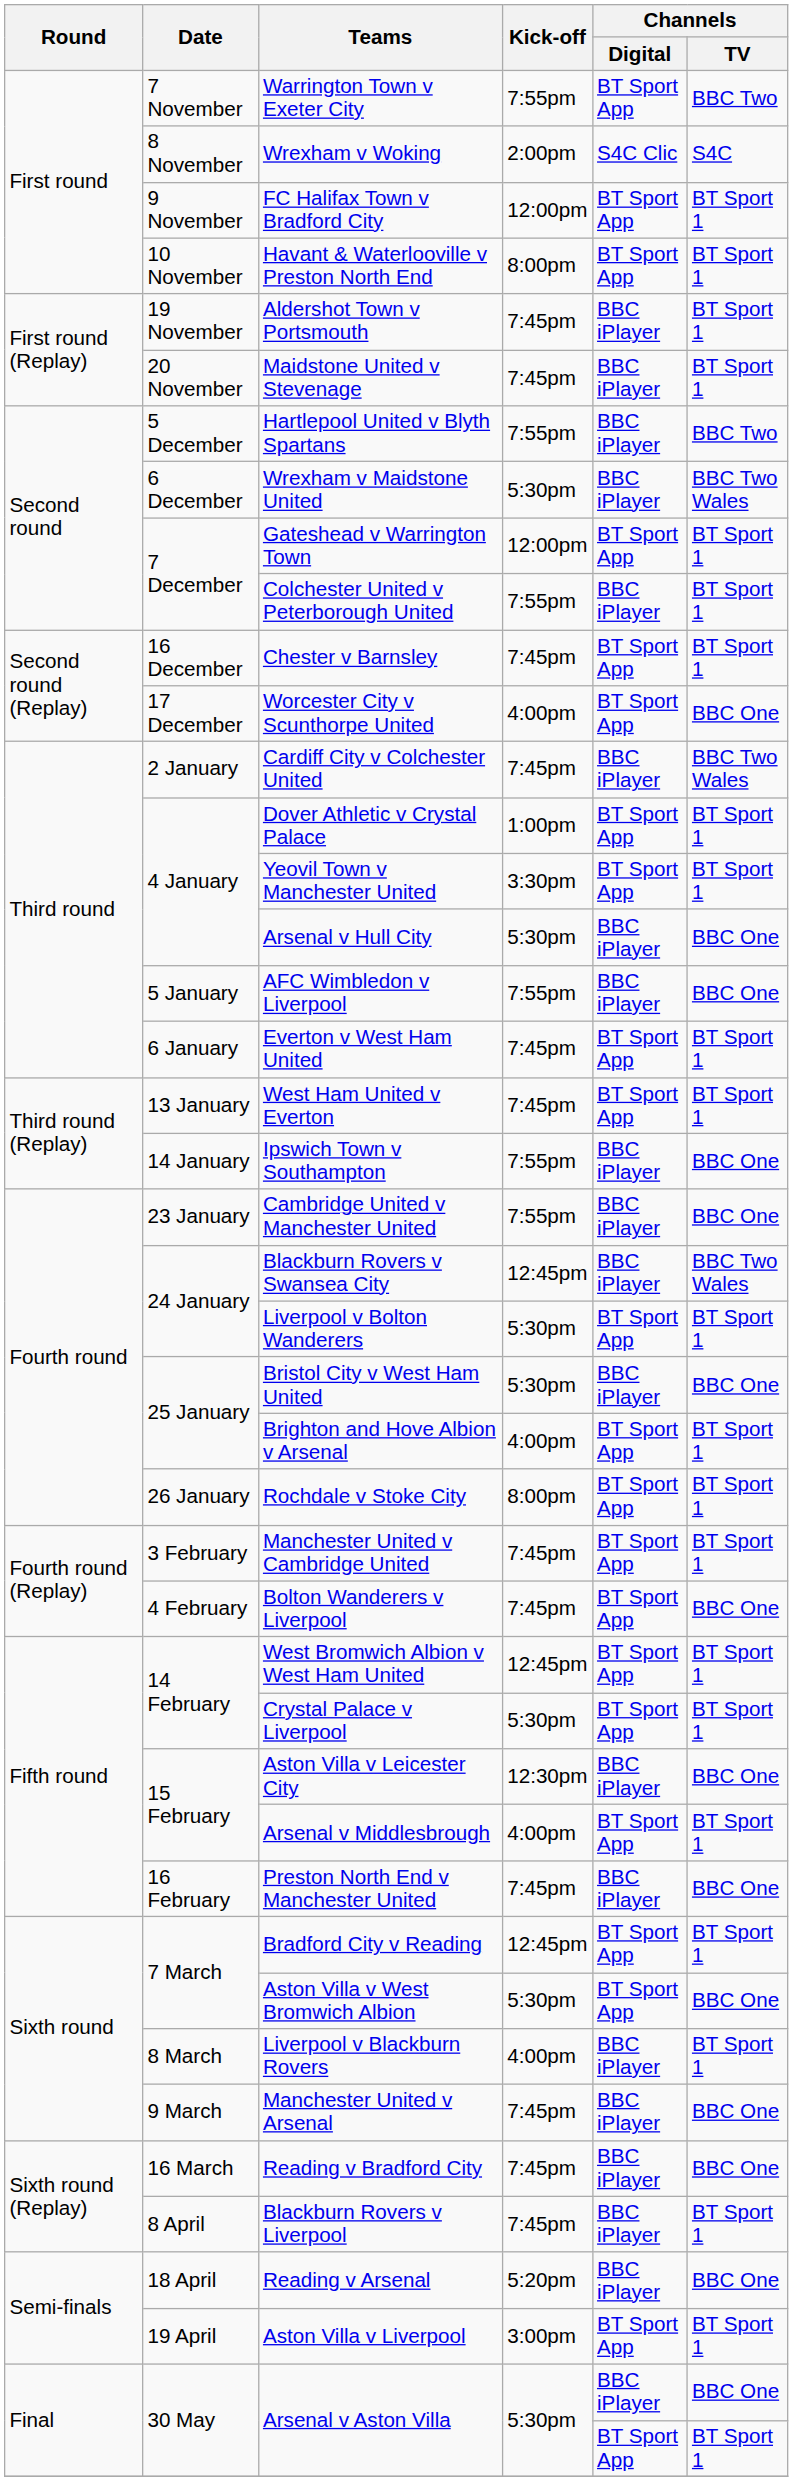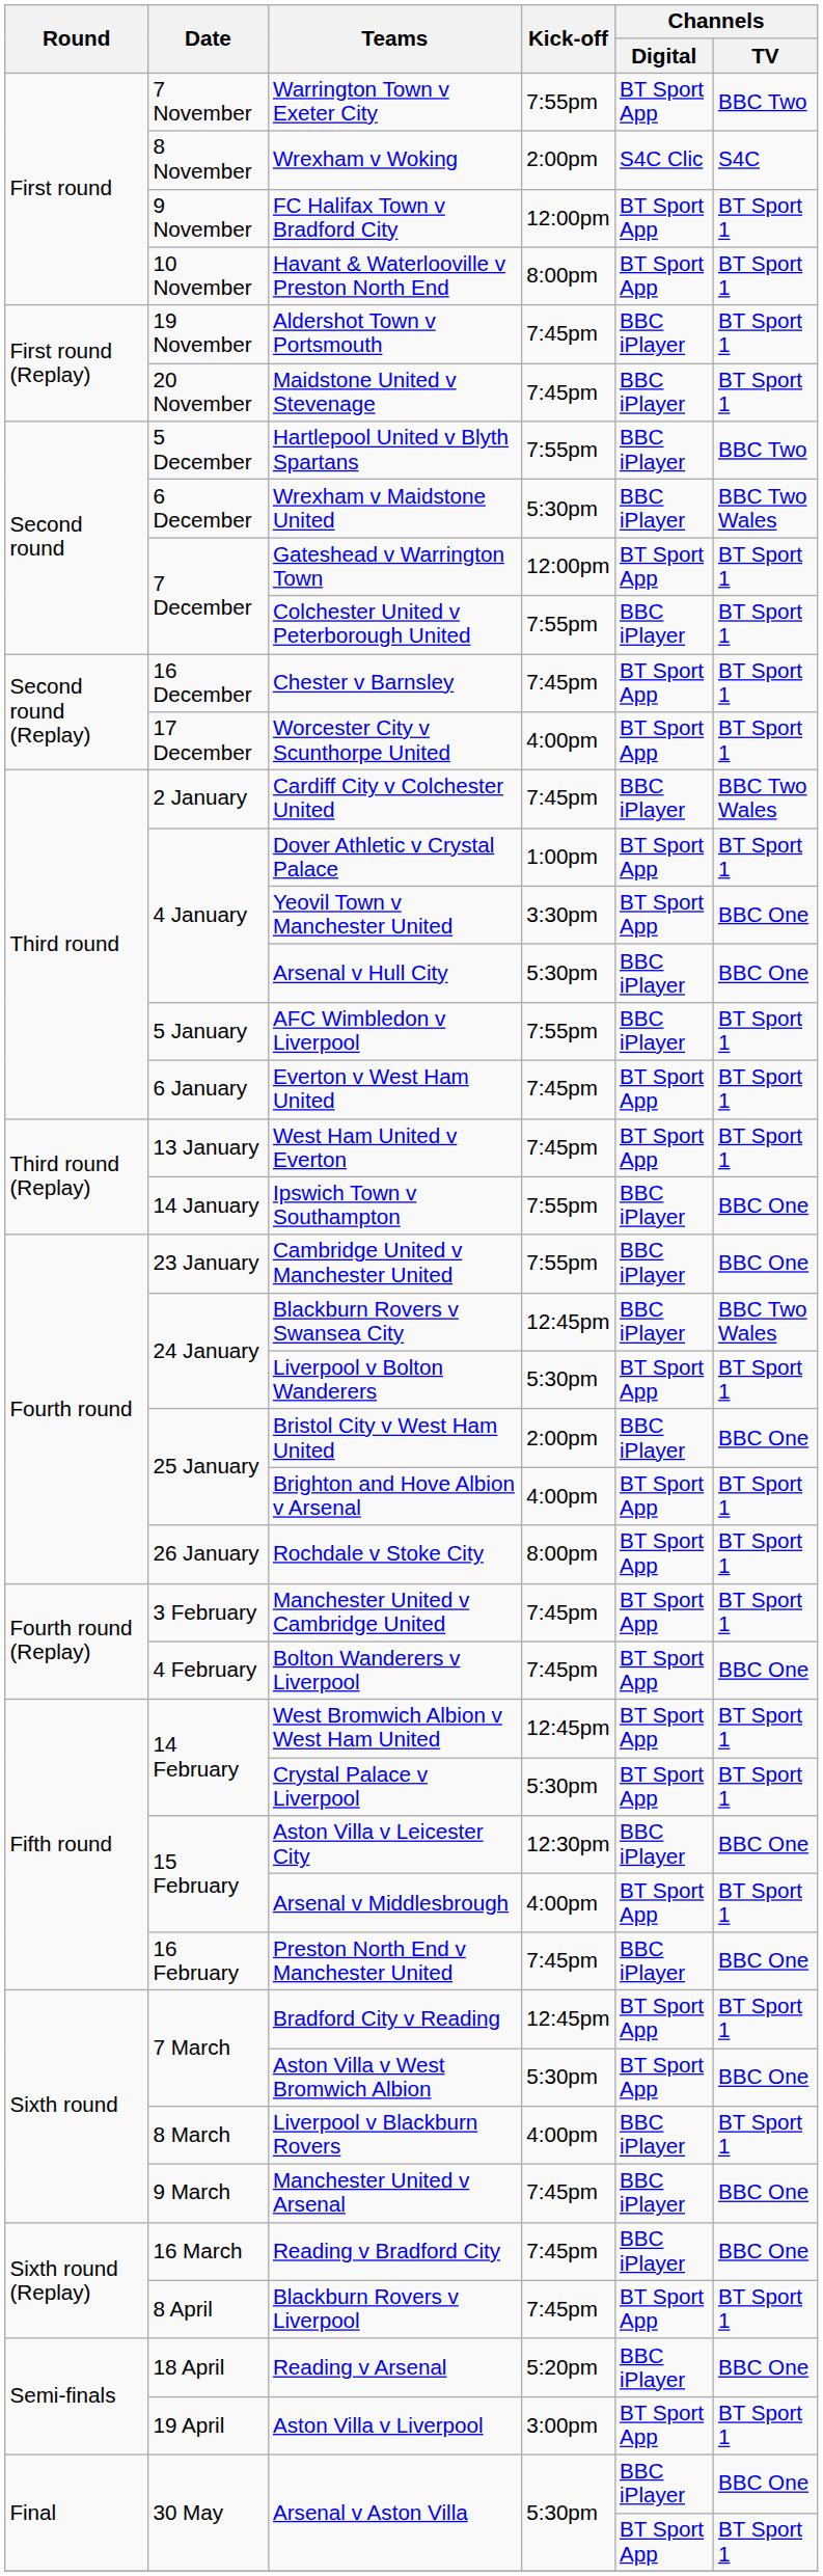 <table class="wikitable">
 <tr>
 <th rowspan=2>Round</th>
 <th rowspan=2>Date</th>
 <th rowspan=2>Teams</th>
 <th rowspan=2>Kick-off</th>
 <th colspan=2>Channels</th>
 </tr>
 <tr>
 <th>Digital</th>
 <th>TV</th>
 </tr>
 <tr>
 <td rowspan=4>First round</td>
 <td>7 November</td>
 <td><a href='#'>Warrington Town v Exeter City</a></td>
 <td>7:55pm</td>
 <td><a href='#'>BT Sport App</a></td>
 <td><a href='#'>BBC Two</a></td>
 </tr>
 <tr>
 <td>8 November</td>
 <td><a href='#'>Wrexham v Woking</a></td>
 <td>2:00pm</td>
 <td><a href='#'>S4C Clic</a></td>
 <td><a href='#'>S4C</a></td>
 </tr>
 <tr>
 <td>9 November</td>
 <td><a href='#'>FC Halifax Town v Bradford City</a></td>
 <td>12:00pm</td>
 <td><a href='#'>BT Sport App</a></td>
 <td><a href='#'>BT Sport 1</a></td>
 </tr>
 <tr>
 <td>10 November</td>
 <td><a href='#'>Havant & Waterlooville v Preston North End</a></td>
 <td>8:00pm</td>
 <td><a href='#'>BT Sport App</a></td>
 <td><a href='#'>BT Sport 1</a></td>
 </tr>
 <tr>
 <td rowspan=2>First round (Replay)</td>
 <td>19 November</td>
 <td><a href='#'>Aldershot Town v Portsmouth</a></td>
 <td>7:45pm</td>
 <td><a href='#'>BBC iPlayer</a></td>
 <td><a href='#'>BT Sport 1</a></td>
 </tr>
 <tr>
 <td>20 November</td>
 <td><a href='#'>Maidstone United v Stevenage</a></td>
 <td>7:45pm</td>
 <td><a href='#'>BBC iPlayer</a></td>
 <td><a href='#'>BT Sport 1</a></td>
 </tr>
 <tr>
 <td rowspan=4>Second round</td>
 <td>5 December</td>
 <td><a href='#'>Hartlepool United v Blyth Spartans</a></td>
 <td>7:55pm</td>
 <td><a href='#'>BBC iPlayer</a></td>
 <td><a href='#'>BBC Two</a></td>
 </tr>
 <tr>
 <td>6 December</td>
 <td><a href='#'>Wrexham v Maidstone United</a></td>
 <td>5:30pm</td>
 <td><a href='#'>BBC iPlayer</a></td>
 <td><a href='#'>BBC Two Wales</a></td>
 </tr>
 <tr>
 <td rowspan=2>7 December</td>
 <td><a href='#'>Gateshead v Warrington Town</a></td>
 <td>12:00pm</td>
 <td><a href='#'>BT Sport App</a></td>
 <td><a href='#'>BT Sport 1</a></td>
 </tr>
 <tr>
 <td><a href='#'>Colchester United v Peterborough United</a></td>
 <td>7:55pm</td>
 <td><a href='#'>BBC iPlayer</a></td>
 <td><a href='#'>BT Sport 1</a></td>
 </tr>
 <tr>
 <td rowspan=2>Second round (Replay)</td>
 <td>16 December</td>
 <td><a href='#'>Chester v Barnsley</a></td>
 <td>7:45pm</td>
 <td><a href='#'>BT Sport App</a></td>
 <td><a href='#'>BT Sport 1</a></td>
 </tr>
 <tr>
 <td>17 December</td>
 <td><a href='#'>Worcester City v Scunthorpe United</a></td>
 <td>4:00pm</td>
 <td><a href='#'>BT Sport App</a></td>
-<td><a href='#'>BBC One</a></td>
+<td><a href='#'>BT Sport 1</a></td>
 </tr>
 <tr>
 <td rowspan=6>Third round</td>
 <td>2 January</td>
 <td><a href='#'>Cardiff City v Colchester United</a></td>
 <td>7:45pm</td>
 <td><a href='#'>BBC iPlayer</a></td>
 <td><a href='#'>BBC Two Wales</a></td>
 </tr>
 <tr>
 <td rowspan=3>4 January</td>
 <td><a href='#'>Dover Athletic v Crystal Palace</a></td>
 <td>1:00pm</td>
 <td><a href='#'>BT Sport App</a></td>
 <td><a href='#'>BT Sport 1</a></td>
 </tr>
 <tr>
 <td><a href='#'>Yeovil Town v Manchester United</a></td>
 <td>3:30pm</td>
 <td><a href='#'>BT Sport App</a></td>
-<td><a href='#'>BT Sport 1</a></td>
+<td><a href='#'>BBC One</a></td>
 </tr>
 <tr>
 <td><a href='#'>Arsenal v Hull City</a></td>
 <td>5:30pm</td>
 <td><a href='#'>BBC iPlayer</a></td>
 <td><a href='#'>BBC One</a></td>
 </tr>
 <tr>
 <td>5 January</td>
 <td><a href='#'>AFC Wimbledon v Liverpool</a></td>
 <td>7:55pm</td>
 <td><a href='#'>BBC iPlayer</a></td>
-<td><a href='#'>BBC One</a></td>
+<td><a href='#'>BT Sport 1</a></td>
 </tr>
 <tr>
 <td>6 January</td>
 <td><a href='#'>Everton v West Ham United</a></td>
 <td>7:45pm</td>
 <td><a href='#'>BT Sport App</a></td>
 <td><a href='#'>BT Sport 1</a></td>
 </tr>
 <tr>
 <td rowspan=2>Third round (Replay)</td>
 <td>13 January</td>
 <td><a href='#'>West Ham United v Everton</a></td>
 <td>7:45pm</td>
 <td><a href='#'>BT Sport App</a></td>
 <td><a href='#'>BT Sport 1</a></td>
 </tr>
 <tr>
 <td>14 January</td>
 <td><a href='#'>Ipswich Town v Southampton</a></td>
 <td>7:55pm</td>
 <td><a href='#'>BBC iPlayer</a></td>
 <td><a href='#'>BBC One</a></td>
 </tr>
 <tr>
 <td rowspan=6>Fourth round</td>
 <td>23 January</td>
 <td><a href='#'>Cambridge United v Manchester United</a></td>
 <td>7:55pm</td>
 <td><a href='#'>BBC iPlayer</a></td>
 <td><a href='#'>BBC One</a></td>
 </tr>
 <tr>
 <td rowspan=2>24 January</td>
 <td><a href='#'>Blackburn Rovers v Swansea City</a></td>
 <td>12:45pm</td>
 <td><a href='#'>BBC iPlayer</a></td>
 <td><a href='#'>BBC Two Wales</a></td>
 </tr>
 <tr>
 <td><a href='#'>Liverpool v Bolton Wanderers</a></td>
 <td>5:30pm</td>
 <td><a href='#'>BT Sport App</a></td>
 <td><a href='#'>BT Sport 1</a></td>
 </tr>
 <tr>
 <td rowspan=2>25 January</td>
 <td><a href='#'>Bristol City v West Ham United</a></td>
-<td>5:30pm</td>
+<td>2:00pm</td>
 <td><a href='#'>BBC iPlayer</a></td>
 <td><a href='#'>BBC One</a></td>
 </tr>
 <tr>
 <td><a href='#'>Brighton and Hove Albion v Arsenal</a></td>
 <td>4:00pm</td>
 <td><a href='#'>BT Sport App</a></td>
 <td><a href='#'>BT Sport 1</a></td>
 </tr>
 <tr>
 <td>26 January</td>
 <td><a href='#'>Rochdale v Stoke City</a></td>
 <td>8:00pm</td>
 <td><a href='#'>BT Sport App</a></td>
 <td><a href='#'>BT Sport 1</a></td>
 </tr>
 <tr>
 <td rowspan=2>Fourth round (Replay)</td>
 <td>3 February</td>
 <td><a href='#'>Manchester United v Cambridge United</a></td>
 <td>7:45pm</td>
 <td><a href='#'>BT Sport App</a></td>
 <td><a href='#'>BT Sport 1</a></td>
 </tr>
 <tr>
 <td>4 February</td>
 <td><a href='#'>Bolton Wanderers v Liverpool</a></td>
 <td>7:45pm</td>
 <td><a href='#'>BT Sport App</a></td>
 <td><a href='#'>BBC One</a></td>
 </tr>
 <tr>
 <td rowspan=5>Fifth round</td>
 <td rowspan=2>14 February</td>
 <td><a href='#'>West Bromwich Albion v West Ham United</a></td>
 <td>12:45pm</td>
 <td><a href='#'>BT Sport App</a></td>
 <td><a href='#'>BT Sport 1</a></td>
 </tr>
 <tr>
 <td><a href='#'>Crystal Palace v Liverpool</a></td>
 <td>5:30pm</td>
 <td><a href='#'>BT Sport App</a></td>
 <td><a href='#'>BT Sport 1</a></td>
 </tr>
 <tr>
 <td rowspan=2>15 February</td>
 <td><a href='#'>Aston Villa v Leicester City</a></td>
 <td>12:30pm</td>
 <td><a href='#'>BBC iPlayer</a></td>
 <td><a href='#'>BBC One</a></td>
 </tr>
 <tr>
 <td><a href='#'>Arsenal v Middlesbrough</a></td>
 <td>4:00pm</td>
 <td><a href='#'>BT Sport App</a></td>
 <td><a href='#'>BT Sport 1</a></td>
 </tr>
 <tr>
 <td>16 February</td>
 <td><a href='#'>Preston North End v Manchester United</a></td>
 <td>7:45pm</td>
 <td><a href='#'>BBC iPlayer</a></td>
 <td><a href='#'>BBC One</a></td>
 </tr>
 <tr>
 <td rowspan=4>Sixth round</td>
 <td rowspan=2>7 March</td>
 <td><a href='#'>Bradford City v Reading</a></td>
 <td>12:45pm</td>
 <td><a href='#'>BT Sport App</a></td>
 <td><a href='#'>BT Sport 1</a></td>
 </tr>
 <tr>
 <td><a href='#'>Aston Villa v West Bromwich Albion</a></td>
 <td>5:30pm</td>
 <td><a href='#'>BT Sport App</a></td>
 <td><a href='#'>BBC One</a></td>
 </tr>
 <tr>
 <td>8 March</td>
 <td><a href='#'>Liverpool v Blackburn Rovers</a></td>
 <td>4:00pm</td>
 <td><a href='#'>BBC iPlayer</a></td>
 <td><a href='#'>BT Sport 1</a></td>
 </tr>
 <tr>
 <td>9 March</td>
 <td><a href='#'>Manchester United v Arsenal</a></td>
 <td>7:45pm</td>
 <td><a href='#'>BBC iPlayer</a></td>
 <td><a href='#'>BBC One</a></td>
 </tr>
 <tr>
 <td rowspan=2>Sixth round (Replay)</td>
 <td>16 March</td>
 <td><a href='#'>Reading v Bradford City</a></td>
 <td>7:45pm</td>
 <td><a href='#'>BBC iPlayer</a></td>
 <td><a href='#'>BBC One</a></td>
 </tr>
 <tr>
 <td>8 April</td>
 <td><a href='#'>Blackburn Rovers v Liverpool</a></td>
 <td>7:45pm</td>
-<td><a href='#'>BBC iPlayer</a></td>
+<td><a href='#'>BT Sport App</a></td>
 <td><a href='#'>BT Sport 1</a></td>
 </tr>
 <tr>
 <td rowspan=2>Semi-finals</td>
 <td>18 April</td>
 <td><a href='#'>Reading v Arsenal</a></td>
 <td>5:20pm</td>
 <td><a href='#'>BBC iPlayer</a></td>
 <td><a href='#'>BBC One</a></td>
 </tr>
 <tr>
 <td>19 April</td>
 <td><a href='#'>Aston Villa v Liverpool</a></td>
 <td>3:00pm</td>
 <td><a href='#'>BT Sport App</a></td>
 <td><a href='#'>BT Sport 1</a></td>
 </tr>
 <tr>
 <td rowspan=2>Final</td>
 <td rowspan=2>30 May</td>
 <td rowspan=2><a href='#'>Arsenal v Aston Villa</a></td>
 <td rowspan=2>5:30pm</td>
 <td><a href='#'>BBC iPlayer</a></td>
 <td><a href='#'>BBC One</a></td>
 </tr>
 <tr>
 <td><a href='#'>BT Sport App</a></td>
 <td><a href='#'>BT Sport 1</a></td>
 </tr>
 <tr>
 </tr>
 </table>
